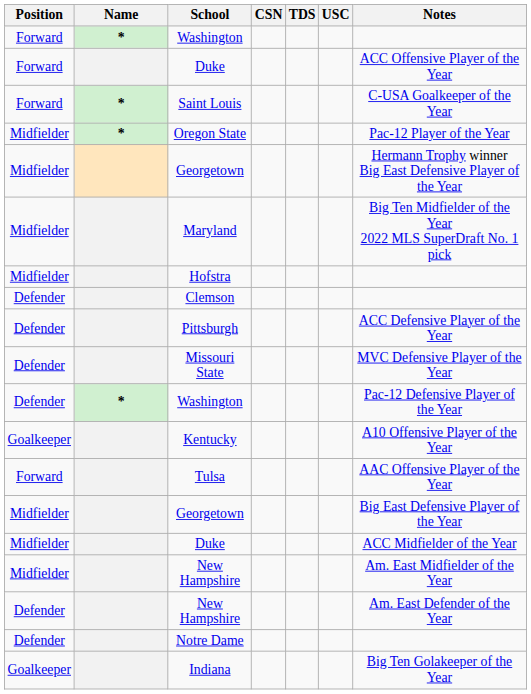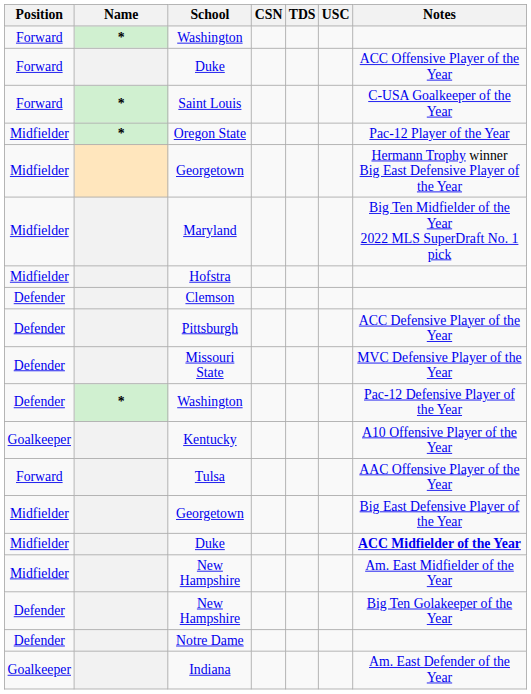 <table class="wikitable sortable plainrowheaders" style="text-align:center">
 <tr>
 <th scope="col" style="width:10%;">Position</th>
 <th scope="col" style="width:18%;">Name</th>
 <th scope="col" style="width:16%;">School</th>
 <th scope="col">CSN</th>
 <th scope="col">TDS</th>
 <th scope="col">USC</th>
 <th scope="col" class="unsortable">Notes</th>
 </tr>
 <tr>
 <td><a href='#'>Forward</a></td>
 <th scope="row" style="text-align:center; background:#d0f0d0;">*</th>
 <td><a href='#'>Washington</a></td>
 <td></td>
 <td></td>
 <td></td>
 <td></td>
 </tr>
 <tr>
 <td><a href='#'>Forward</a></td>
 <th scope="row" style=text-align:center></th>
 <td><a href='#'>Duke</a></td>
 <td></td>
 <td></td>
 <td></td>
 <td><a href='#'>ACC Offensive Player of the Year</a></td>
 </tr>
 <tr>
 <td><a href='#'>Forward</a></td>
 <th scope="row" style="text-align:center; background:#d0f0d0;">*</th>
 <td><a href='#'>Saint Louis</a></td>
 <td></td>
 <td></td>
 <td></td>
 <td><a href='#'>C-USA Goalkeeper of the Year</a></td>
 </tr>
 <tr>
 <td><a href='#'>Midfielder</a></td>
 <th scope="row" style="text-align:center; background:#d0f0d0;">*</th>
 <td><a href='#'>Oregon State</a></td>
 <td></td>
 <td></td>
 <td></td>
 <td><a href='#'>Pac-12 Player of the Year</a></td>
 </tr>
 <tr>
 <td><a href='#'>Midfielder</a></td>
 <th scope="row" style="text-align:center; background:#ffe6bd;"></th>
 <td><a href='#'>Georgetown</a></td>
 <td></td>
 <td></td>
 <td></td>
 <td><a href='#'>Hermann Trophy</a> winner<br><a href='#'>Big East Defensive Player of the Year</a></td>
 </tr>
 <tr>
 <td><a href='#'>Midfielder</a></td>
 <th scope="row" style=text-align:center></th>
 <td><a href='#'>Maryland</a></td>
 <td></td>
 <td></td>
 <td></td>
 <td><a href='#'>Big Ten Midfielder of the Year</a><br><a href='#'>2022 MLS SuperDraft No. 1 pick</a></td>
 </tr>
 <tr>
 <td><a href='#'>Midfielder</a></td>
 <th scope="row" style=text-align:center></th>
 <td><a href='#'>Hofstra</a></td>
 <td></td>
 <td></td>
 <td></td>
 <td></td>
 </tr>
 <tr>
 <td><a href='#'>Defender</a></td>
 <th scope="row" style=text-align:center></th>
 <td><a href='#'>Clemson</a></td>
 <td></td>
 <td></td>
 <td></td>
 <td></td>
 </tr>
 <tr>
 <td><a href='#'>Defender</a></td>
 <th scope="row" style=text-align:center></th>
 <td><a href='#'>Pittsburgh</a></td>
 <td></td>
 <td></td>
 <td></td>
 <td><a href='#'>ACC Defensive Player of the Year</a></td>
 </tr>
 <tr>
 <td><a href='#'>Defender</a></td>
 <th scope="row" style=text-align:center></th>
 <td><a href='#'>Missouri State</a></td>
 <td></td>
 <td></td>
 <td></td>
 <td><a href='#'>MVC Defensive Player of the Year</a></td>
 </tr>
 <tr>
 <td><a href='#'>Defender</a></td>
 <th scope="row" style="text-align:center; background:#d0f0d0;">*</th>
 <td><a href='#'>Washington</a></td>
 <td></td>
 <td></td>
 <td></td>
 <td><a href='#'>Pac-12 Defensive Player of the Year</a></td>
 </tr>
 <tr>
 <td><a href='#'>Goalkeeper</a></td>
 <th scope="row" style=text-align:center></th>
 <td><a href='#'>Kentucky</a></td>
 <td></td>
 <td></td>
 <td></td>
 <td><a href='#'>A10 Offensive Player of the Year</a></td>
 </tr>
 <tr>
 <td><a href='#'>Forward</a></td>
 <th scope="row" style=text-align:center></th>
 <td><a href='#'>Tulsa</a></td>
 <td></td>
 <td></td>
 <td></td>
 <td><a href='#'>AAC Offensive Player of the Year</a></td>
 </tr>
 <tr>
 <td><a href='#'>Midfielder</a></td>
 <th scope="row" style=text-align:center></th>
 <td><a href='#'>Georgetown</a></td>
 <td></td>
 <td></td>
 <td></td>
 <td><a href='#'>Big East Defensive Player of the Year</a></td>
 </tr>
 <tr>
 <td><a href='#'>Midfielder</a></td>
 <th scope="row" style=text-align:center></th>
 <td><a href='#'>Duke</a></td>
 <td></td>
 <td></td>
 <td></td>
-<td><a href='#'>ACC Midfielder of the Year</a></td>
+<td><strong><a href='#'>ACC Midfielder of the Year</a></strong></td>
 </tr>
 <tr>
 <td><a href='#'>Midfielder</a></td>
 <th scope="row" style=text-align:center></th>
 <td><a href='#'>New Hampshire</a></td>
 <td></td>
 <td></td>
 <td></td>
 <td><a href='#'>Am. East Midfielder of the Year</a></td>
 </tr>
 <tr>
 <td><a href='#'>Defender</a></td>
 <th scope="row" style=text-align:center></th>
 <td><a href='#'>New Hampshire</a></td>
 <td></td>
 <td></td>
 <td></td>
-<td><a href='#'>Am. East Defender of the Year</a></td>
+<td><a href='#'>Big Ten Golakeeper of the Year</a></td>
 </tr>
 <tr>
 <td><a href='#'>Defender</a></td>
 <th scope="row" style=text-align:center></th>
 <td><a href='#'>Notre Dame</a></td>
 <td></td>
 <td></td>
 <td></td>
 <td></td>
 </tr>
 <tr>
 <td><a href='#'>Goalkeeper</a></td>
 <th scope="row" style=text-align:center></th>
 <td><a href='#'>Indiana</a></td>
 <td></td>
 <td></td>
 <td></td>
-<td><a href='#'>Big Ten Golakeeper of the Year</a></td>
+<td><a href='#'>Am. East Defender of the Year</a></td>
 </tr>
 </table>
